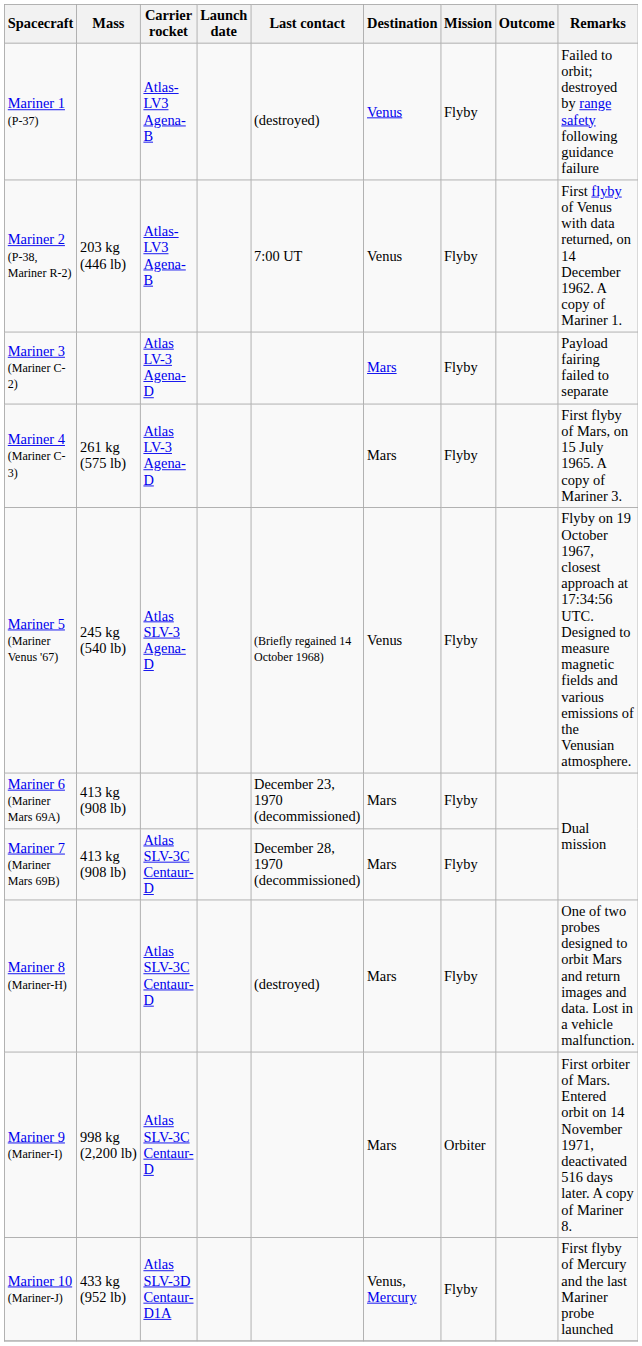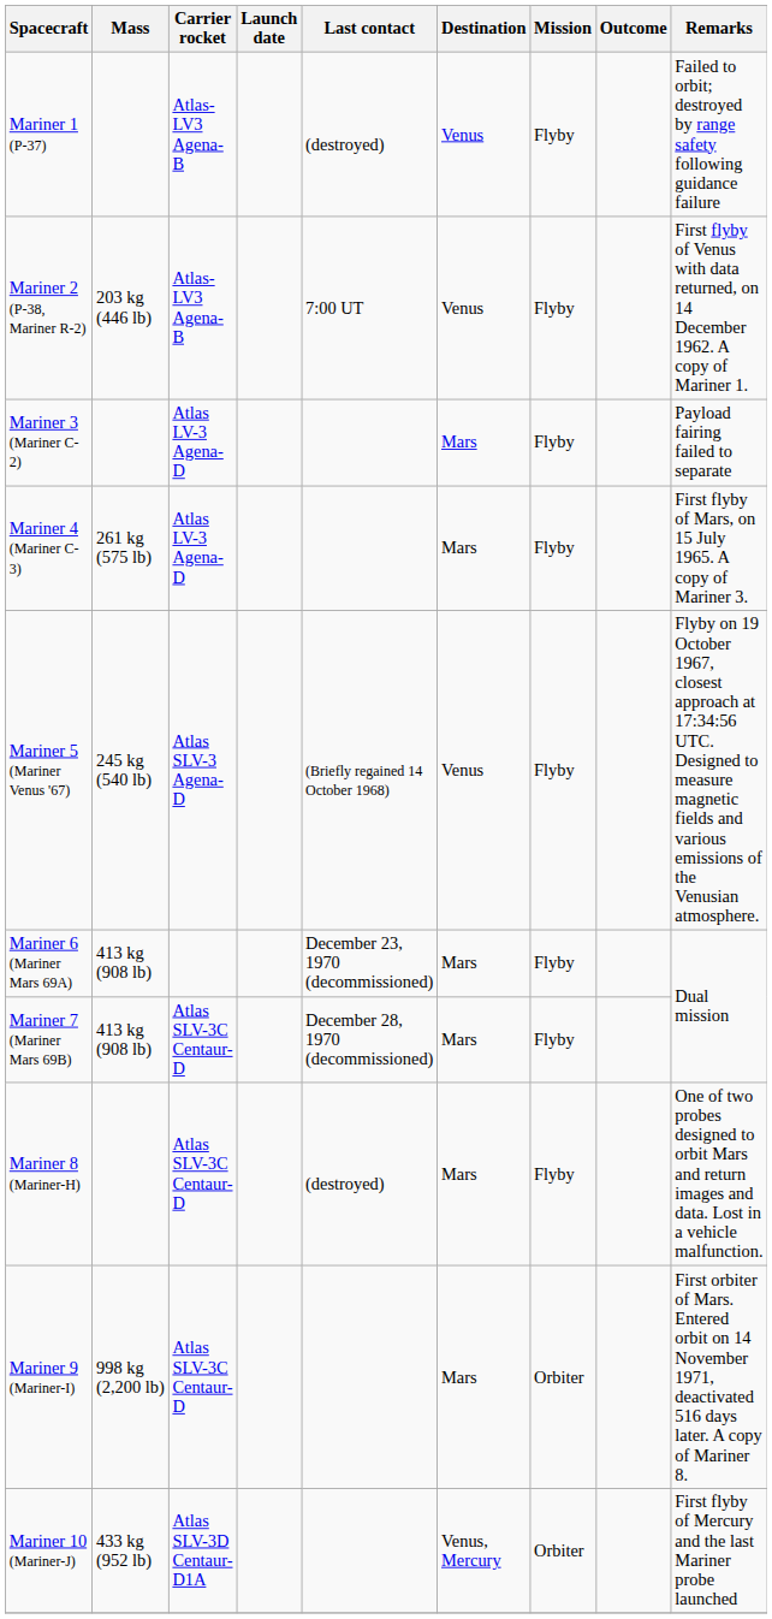 <table class="wikitable sortable">
 <tr>
 <th>Spacecraft</th>
 <th>Mass</th>
 <th>Carrier rocket</th>
 <th>Launch date</th>
 <th>Last contact</th>
 <th>Destination</th>
 <th>Mission</th>
 <th>Outcome</th>
 <th>Remarks</th>
 </tr>
 <tr>
 <td><a href='#'>Mariner 1</a><br><small>(P-37)</small></td>
 <td></td>
 <td><a href='#'>Atlas-LV3 Agena-B</a></td>
 <td></td>
 <td><br>(destroyed)</td>
 <td><a href='#'>Venus</a></td>
 <td>Flyby</td>
 <td></td>
 <td>Failed to orbit; destroyed by <a href='#'>range safety</a> following guidance failure</td>
 </tr>
 <tr>
 <td><a href='#'>Mariner 2</a><br><small>(P-38, Mariner R-2)</small></td>
 <td>203 kg<br>(446 lb)</td>
 <td><a href='#'>Atlas-LV3 Agena-B</a></td>
 <td></td>
 <td> 7:00 UT</td>
 <td>Venus</td>
 <td>Flyby</td>
 <td></td>
 <td>First <a href='#'>flyby</a> of Venus with data returned, on 14 December 1962. A copy of Mariner 1.</td>
 </tr>
 <tr>
 <td><a href='#'>Mariner 3</a> <small>(Mariner C-2)</small></td>
 <td></td>
 <td><a href='#'>Atlas LV-3 Agena-D</a></td>
 <td></td>
 <td></td>
 <td><a href='#'>Mars</a></td>
 <td>Flyby</td>
 <td></td>
 <td>Payload fairing failed to separate</td>
 </tr>
 <tr>
 <td><a href='#'>Mariner 4</a> <small>(Mariner C-3)</small></td>
 <td>261 kg<br>(575 lb)</td>
 <td><a href='#'>Atlas LV-3 Agena-D</a></td>
 <td></td>
 <td></td>
 <td>Mars</td>
 <td>Flyby</td>
 <td></td>
 <td>First flyby of Mars, on 15 July 1965. A copy of Mariner 3.</td>
 </tr>
 <tr>
 <td><a href='#'>Mariner 5</a> <small>(Mariner Venus '67)</small></td>
 <td>245 kg<br>(540 lb)</td>
 <td><a href='#'>Atlas SLV-3 Agena-D</a></td>
 <td></td>
 <td><br><small>(Briefly regained 14 October 1968)</small></td>
 <td>Venus</td>
 <td>Flyby</td>
 <td></td>
 <td>Flyby on 19 October 1967, closest approach at 17:34:56 UTC. Designed to measure magnetic fields and various emissions of the Venusian atmosphere.</td>
 </tr>
 <tr>
 <td><a href='#'>Mariner 6</a> <small>(Mariner Mars 69A)</small></td>
 <td>413 kg<br>(908 lb)</td>
 <td></td>
 <td></td>
 <td>December 23, 1970<br>(decommissioned)</td>
 <td>Mars</td>
 <td>Flyby</td>
 <td></td>
 <td rowspan="2">Dual mission</td>
 </tr>
 <tr>
 <td><a href='#'>Mariner 7</a> <small>(Mariner Mars 69B)</small></td>
 <td>413 kg<br>(908 lb)</td>
 <td><a href='#'>Atlas SLV-3C Centaur-D</a></td>
 <td></td>
 <td>December 28, 1970<br>(decommissioned)</td>
 <td>Mars</td>
 <td>Flyby</td>
 <td></td>
 </tr>
 <tr>
 <td><a href='#'>Mariner 8</a> <small>(Mariner-H)</small></td>
 <td></td>
 <td><a href='#'>Atlas SLV-3C Centaur-D</a></td>
 <td></td>
 <td><br>(destroyed)</td>
 <td>Mars</td>
 <td>Flyby</td>
 <td></td>
 <td>One of two probes designed to orbit Mars and return images and data. Lost in a vehicle malfunction.</td>
 </tr>
 <tr>
 <td><a href='#'>Mariner 9</a> <small>(Mariner-I)</small></td>
 <td>998 kg<br>(2,200 lb)</td>
 <td><a href='#'>Atlas SLV-3C Centaur-D</a></td>
 <td></td>
 <td></td>
 <td>Mars</td>
 <td>Orbiter</td>
 <td></td>
 <td>First orbiter of Mars. Entered orbit on 14 November 1971, deactivated 516 days later. A copy of Mariner 8.</td>
 </tr>
 <tr>
 <td><a href='#'>Mariner 10</a> <small>(Mariner-J)</small></td>
 <td>433 kg<br>(952 lb)</td>
 <td><a href='#'>Atlas SLV-3D Centaur-D1A</a></td>
 <td></td>
 <td></td>
 <td>Venus, <a href='#'>Mercury</a></td>
-<td>Flyby</td>
+<td>Orbiter</td>
 <td></td>
 <td>First flyby of Mercury and the last Mariner probe launched</td>
 </tr>
 <tr>
 </tr>
 </table>
